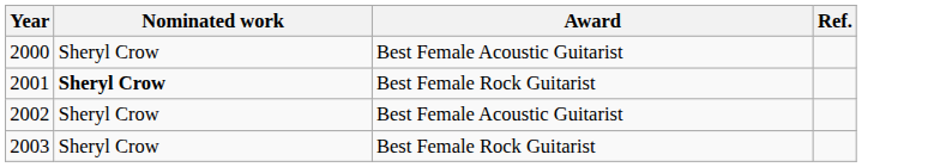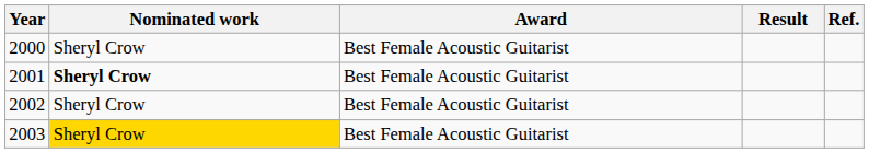 <table class="wikitable">
 <tr>
 <th>Year</th>
 <th width="250">Nominated work</th>
 <th width="350">Award</th>
+<th width="65">Result</th>
 <th>Ref.</th>
 </tr>
 <tr>
 <td align="center">2000</td>
 <td>Sheryl Crow</td>
 <td>Best Female Acoustic Guitarist</td>
+<td></td>
 <td align="center"></td>
 </tr>
 <tr>
 <td align="center">2001</td>
 <td><strong>Sheryl Crow</strong></td>
-<td>Best Female Rock Guitarist</td>
+<td>Best Female Acoustic Guitarist</td>
+<td></td>
 <td align="center"></td>
 </tr>
 <tr>
 <td align="center">2002</td>
 <td>Sheryl Crow</td>
 <td>Best Female Acoustic Guitarist</td>
+<td></td>
 <td align="center"></td>
 </tr>
 <tr>
 <td align="center">2003</td>
-<td>Sheryl Crow</td>
-<td>Best Female Rock Guitarist</td>
+<td style="background: gold;">Sheryl Crow</td>
+<td>Best Female Acoustic Guitarist</td>
+<td></td>
 <td align="center"></td>
 </tr>
 </table>
